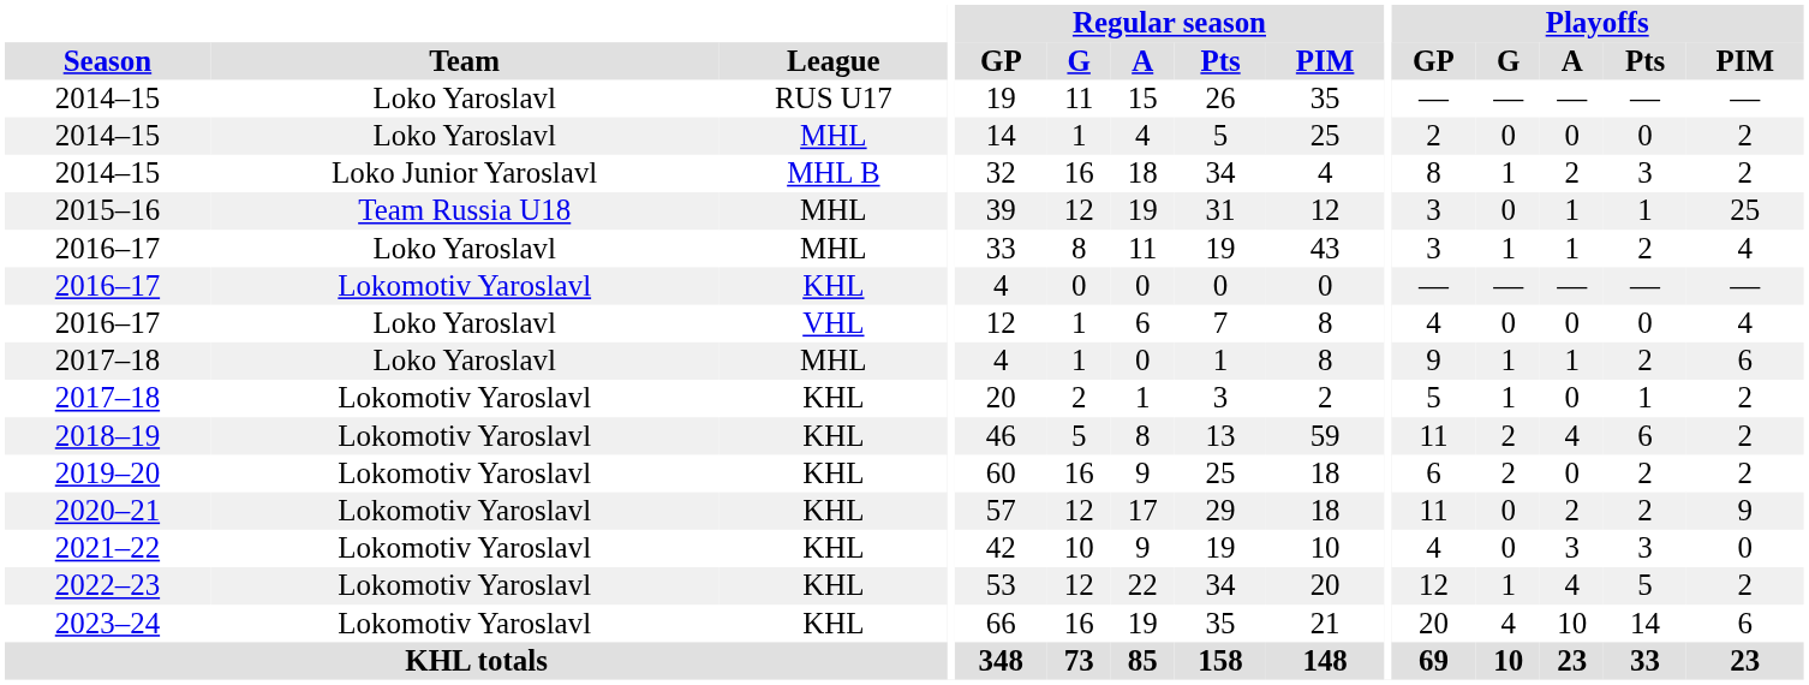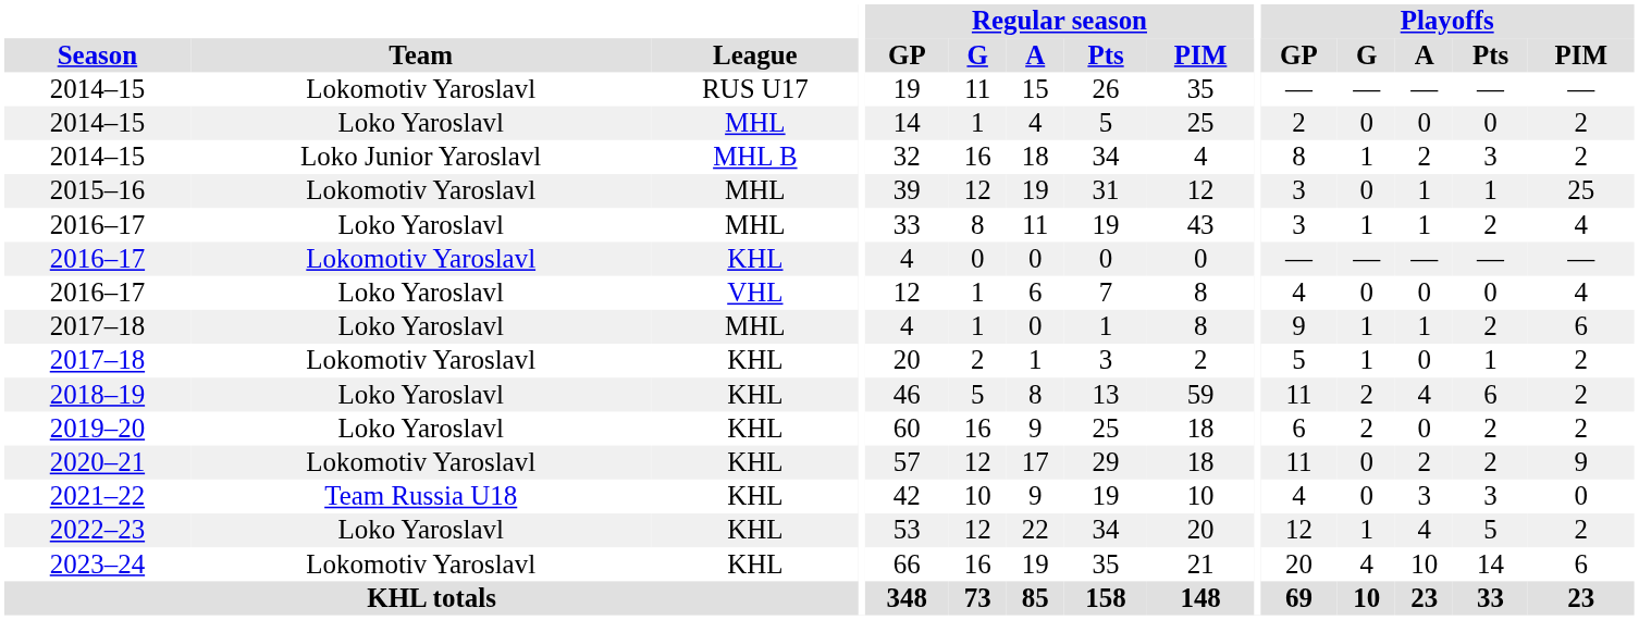 <table border="0" cellpadding="1" cellspacing="0" style="text-align:center; width:60em">
 <tr bgcolor="#e0e0e0">
 <th colspan="3" bgcolor="#ffffff"></th>
 <th rowspan="99" bgcolor="#ffffff"></th>
 <th colspan="5"><a href='#'>Regular season</a></th>
 <th rowspan="99" bgcolor="#ffffff"></th>
 <th colspan="5"><a href='#'>Playoffs</a></th>
 </tr>
 <tr bgcolor="#e0e0e0">
 <th><a href='#'>Season</a></th>
 <th>Team</th>
 <th>League</th>
 <th>GP</th>
 <th><a href='#'>G</a></th>
 <th><a href='#'>A</a></th>
 <th><a href='#'>Pts</a></th>
 <th><a href='#'>PIM</a></th>
 <th>GP</th>
 <th>G</th>
 <th>A</th>
 <th>Pts</th>
 <th>PIM</th>
 </tr>
 <tr>
 <td>2014–15</td>
-<td>Loko Yaroslavl</td>
+<td>Lokomotiv Yaroslavl</td>
 <td>RUS U17</td>
 <td>19</td>
 <td>11</td>
 <td>15</td>
 <td>26</td>
 <td>35</td>
 <td>—</td>
 <td>—</td>
 <td>—</td>
 <td>—</td>
 <td>—</td>
 </tr>
 <tr bgcolor="#f0f0f0">
 <td>2014–15</td>
 <td>Loko Yaroslavl</td>
 <td><a href='#'>MHL</a></td>
 <td>14</td>
 <td>1</td>
 <td>4</td>
 <td>5</td>
 <td>25</td>
 <td>2</td>
 <td>0</td>
 <td>0</td>
 <td>0</td>
 <td>2</td>
 </tr>
 <tr>
 <td>2014–15</td>
 <td>Loko Junior Yaroslavl</td>
 <td><a href='#'>MHL B</a></td>
 <td>32</td>
 <td>16</td>
 <td>18</td>
 <td>34</td>
 <td>4</td>
 <td>8</td>
 <td>1</td>
 <td>2</td>
 <td>3</td>
 <td>2</td>
 </tr>
 <tr bgcolor="#f0f0f0">
 <td>2015–16</td>
-<td><a href='#'>Team Russia U18</a></td>
+<td>Lokomotiv Yaroslavl</td>
 <td>MHL</td>
 <td>39</td>
 <td>12</td>
 <td>19</td>
 <td>31</td>
 <td>12</td>
 <td>3</td>
 <td>0</td>
 <td>1</td>
 <td>1</td>
 <td>25</td>
 </tr>
 <tr>
 <td>2016–17</td>
 <td>Loko Yaroslavl</td>
 <td>MHL</td>
 <td>33</td>
 <td>8</td>
 <td>11</td>
 <td>19</td>
 <td>43</td>
 <td>3</td>
 <td>1</td>
 <td>1</td>
 <td>2</td>
 <td>4</td>
 </tr>
 <tr bgcolor="#f0f0f0">
 <td><a href='#'>2016–17</a></td>
 <td><a href='#'>Lokomotiv Yaroslavl</a></td>
 <td><a href='#'>KHL</a></td>
 <td>4</td>
 <td>0</td>
 <td>0</td>
 <td>0</td>
 <td>0</td>
 <td>—</td>
 <td>—</td>
 <td>—</td>
 <td>—</td>
 <td>—</td>
 </tr>
 <tr>
 <td>2016–17</td>
 <td>Loko Yaroslavl</td>
 <td><a href='#'>VHL</a></td>
 <td>12</td>
 <td>1</td>
 <td>6</td>
 <td>7</td>
 <td>8</td>
 <td>4</td>
 <td>0</td>
 <td>0</td>
 <td>0</td>
 <td>4</td>
 </tr>
 <tr bgcolor="#f0f0f0">
 <td>2017–18</td>
 <td>Loko Yaroslavl</td>
 <td>MHL</td>
 <td>4</td>
 <td>1</td>
 <td>0</td>
 <td>1</td>
 <td>8</td>
 <td>9</td>
 <td>1</td>
 <td>1</td>
 <td>2</td>
 <td>6</td>
 </tr>
 <tr>
 <td><a href='#'>2017–18</a></td>
 <td>Lokomotiv Yaroslavl</td>
 <td>KHL</td>
 <td>20</td>
 <td>2</td>
 <td>1</td>
 <td>3</td>
 <td>2</td>
 <td>5</td>
 <td>1</td>
 <td>0</td>
 <td>1</td>
 <td>2</td>
 </tr>
 <tr bgcolor="#f0f0f0">
 <td><a href='#'>2018–19</a></td>
-<td>Lokomotiv Yaroslavl</td>
+<td>Loko Yaroslavl</td>
 <td>KHL</td>
 <td>46</td>
 <td>5</td>
 <td>8</td>
 <td>13</td>
 <td>59</td>
 <td>11</td>
 <td>2</td>
 <td>4</td>
 <td>6</td>
 <td>2</td>
 </tr>
 <tr>
 <td><a href='#'>2019–20</a></td>
-<td>Lokomotiv Yaroslavl</td>
+<td>Loko Yaroslavl</td>
 <td>KHL</td>
 <td>60</td>
 <td>16</td>
 <td>9</td>
 <td>25</td>
 <td>18</td>
 <td>6</td>
 <td>2</td>
 <td>0</td>
 <td>2</td>
 <td>2</td>
 </tr>
 <tr bgcolor="#f0f0f0">
 <td><a href='#'>2020–21</a></td>
 <td>Lokomotiv Yaroslavl</td>
 <td>KHL</td>
 <td>57</td>
 <td>12</td>
 <td>17</td>
 <td>29</td>
 <td>18</td>
 <td>11</td>
 <td>0</td>
 <td>2</td>
 <td>2</td>
 <td>9</td>
 </tr>
 <tr>
 <td><a href='#'>2021–22</a></td>
-<td>Lokomotiv Yaroslavl</td>
+<td><a href='#'>Team Russia U18</a></td>
 <td>KHL</td>
 <td>42</td>
 <td>10</td>
 <td>9</td>
 <td>19</td>
 <td>10</td>
 <td>4</td>
 <td>0</td>
 <td>3</td>
 <td>3</td>
 <td>0</td>
 </tr>
 <tr bgcolor="#f0f0f0">
 <td><a href='#'>2022–23</a></td>
-<td>Lokomotiv Yaroslavl</td>
+<td>Loko Yaroslavl</td>
 <td>KHL</td>
 <td>53</td>
 <td>12</td>
 <td>22</td>
 <td>34</td>
 <td>20</td>
 <td>12</td>
 <td>1</td>
 <td>4</td>
 <td>5</td>
 <td>2</td>
 </tr>
 <tr>
 <td><a href='#'>2023–24</a></td>
 <td>Lokomotiv Yaroslavl</td>
 <td>KHL</td>
 <td>66</td>
 <td>16</td>
 <td>19</td>
 <td>35</td>
 <td>21</td>
 <td>20</td>
 <td>4</td>
 <td>10</td>
 <td>14</td>
 <td>6</td>
 </tr>
 <tr bgcolor="#e0e0e0">
 <th colspan="3">KHL totals</th>
 <th>348</th>
 <th>73</th>
 <th>85</th>
 <th>158</th>
 <th>148</th>
 <th>69</th>
 <th>10</th>
 <th>23</th>
 <th>33</th>
 <th>23</th>
 </tr>
 </table>
